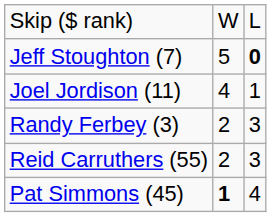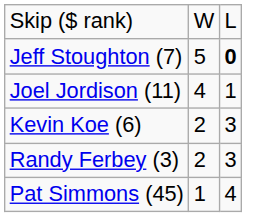 <table class="wikitable" border="1">
 <tr>
 <td>Skip ($ rank)</td>
 <td>W</td>
 <td>L</td>
 </tr>
 <tr>
 <td> <a href='#'>Jeff Stoughton</a> (7)</td>
 <td>5</td>
 <td><strong>0</strong></td>
 </tr>
 <tr>
 <td> <a href='#'>Joel Jordison</a> (11)</td>
 <td>4</td>
 <td>1</td>
 </tr>
 <tr>
+<td> <a href='#'>Kevin Koe</a> (6)</td>
+<td>2</td>
+<td>3</td>
+</tr>
+<tr>
 <td> <a href='#'>Randy Ferbey</a> (3)</td>
 <td>2</td>
 <td>3</td>
 </tr>
 <tr>
-<td> <a href='#'>Reid Carruthers</a> (55)</td>
-<td>2</td>
-<td>3</td>
-</tr>
-<tr>
 <td> <a href='#'>Pat Simmons</a> (45)</td>
-<td><strong>1</strong></td>
+<td>1</td>
 <td>4</td>
 </tr>
 </table>
